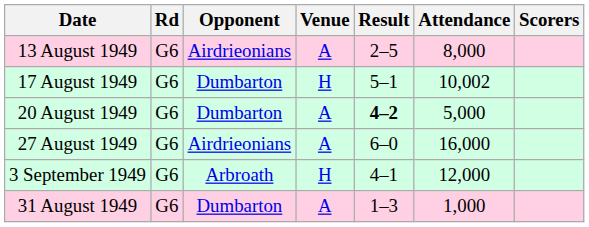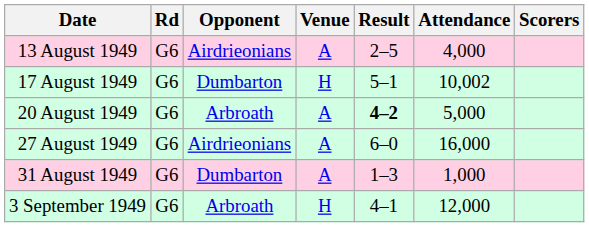 <table class="wikitable sortable" style="font-size:95%; text-align:center">
 <tr>
 <th>Date</th>
 <th>Rd</th>
 <th>Opponent</th>
 <th>Venue</th>
 <th>Result</th>
 <th>Attendance</th>
 <th>Scorers</th>
 </tr>
 <tr bgcolor = "#ffd0e3">
 <td>13 August 1949</td>
 <td>G6</td>
 <td><a href='#'>Airdrieonians</a></td>
 <td><a href='#'>A</a></td>
 <td>2–5</td>
-<td>8,000</td>
+<td>4,000</td>
 <td></td>
 </tr>
 <tr bgcolor = "#d0ffe3">
 <td>17 August 1949</td>
 <td>G6</td>
 <td><a href='#'>Dumbarton</a></td>
 <td><a href='#'>H</a></td>
 <td>5–1</td>
 <td>10,002</td>
 <td></td>
 </tr>
 <tr bgcolor = "#d0ffe3">
 <td>20 August 1949</td>
 <td>G6</td>
-<td><a href='#'>Dumbarton</a></td>
+<td><a href='#'>Arbroath</a></td>
 <td><a href='#'>A</a></td>
 <td><strong>4–2</strong></td>
 <td>5,000</td>
 <td></td>
 </tr>
 <tr bgcolor = "#d0ffe3">
 <td>27 August 1949</td>
 <td>G6</td>
 <td><a href='#'>Airdrieonians</a></td>
 <td><a href='#'>A</a></td>
 <td>6–0</td>
 <td>16,000</td>
 <td></td>
 </tr>
+<tr bgcolor = "#ffd0e3">
+<td>31 August 1949</td>
+<td>G6</td>
+<td><a href='#'>Dumbarton</a></td>
+<td><a href='#'>A</a></td>
+<td>1–3</td>
+<td>1,000</td>
+<td></td>
+</tr>
 <tr bgcolor = "#d0ffe3">
 <td>3 September 1949</td>
 <td>G6</td>
 <td><a href='#'>Arbroath</a></td>
 <td><a href='#'>H</a></td>
 <td>4–1</td>
 <td>12,000</td>
 <td></td>
 </tr>
-<tr bgcolor = "#ffd0e3">
-<td>31 August 1949</td>
-<td>G6</td>
-<td><a href='#'>Dumbarton</a></td>
-<td><a href='#'>A</a></td>
-<td>1–3</td>
-<td>1,000</td>
-<td></td>
-</tr>
 </table>
